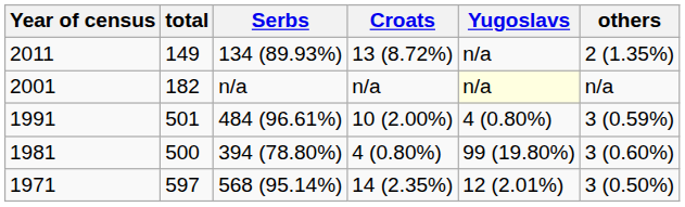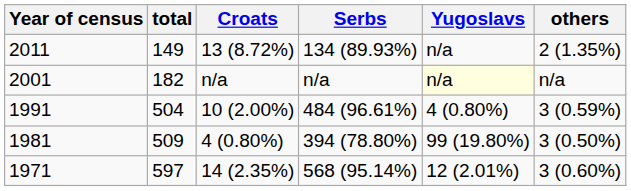 <table class="wikitable">
 <tr>
 <th>Year of census</th>
 <th>total</th>
+<th><a href='#'>Croats</a></th>
 <th><a href='#'>Serbs</a></th>
-<th><a href='#'>Croats</a></th>
 <th><a href='#'>Yugoslavs</a></th>
 <th>others</th>
 </tr>
 <tr>
 <td>2011</td>
 <td>149</td>
+<td>13 (8.72%)</td>
 <td>134 (89.93%)</td>
-<td>13 (8.72%)</td>
 <td>n/a</td>
 <td>2 (1.35%)</td>
 </tr>
 <tr>
 <td>2001</td>
 <td>182</td>
 <td>n/a</td>
 <td>n/a</td>
 <td style="background: lightyellow;">n/a</td>
 <td>n/a</td>
 </tr>
 <tr>
 <td>1991</td>
-<td>501</td>
+<td>504</td>
+<td>10 (2.00%)</td>
 <td>484 (96.61%)</td>
-<td>10 (2.00%)</td>
 <td>4 (0.80%)</td>
 <td>3 (0.59%)</td>
 </tr>
 <tr>
 <td>1981</td>
-<td>500</td>
+<td>509</td>
+<td>4 (0.80%)</td>
 <td>394 (78.80%)</td>
-<td>4 (0.80%)</td>
 <td>99 (19.80%)</td>
-<td>3 (0.60%)</td>
+<td>3 (0.50%)</td>
 </tr>
 <tr>
 <td>1971</td>
 <td>597</td>
+<td>14 (2.35%)</td>
 <td>568 (95.14%)</td>
-<td>14 (2.35%)</td>
 <td>12 (2.01%)</td>
-<td>3 (0.50%)</td>
+<td>3 (0.60%)</td>
 </tr>
 </table>
